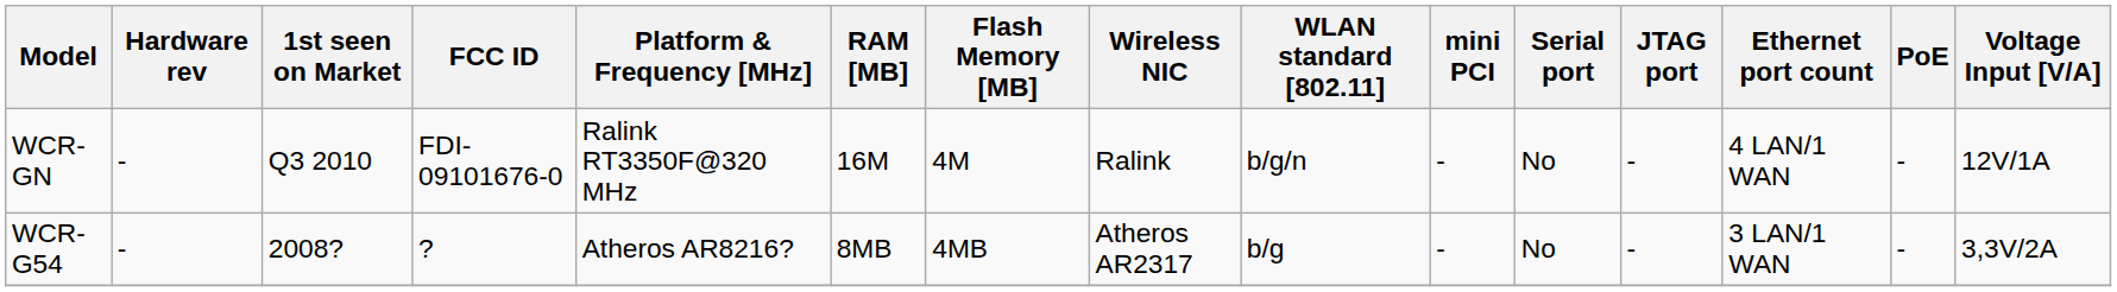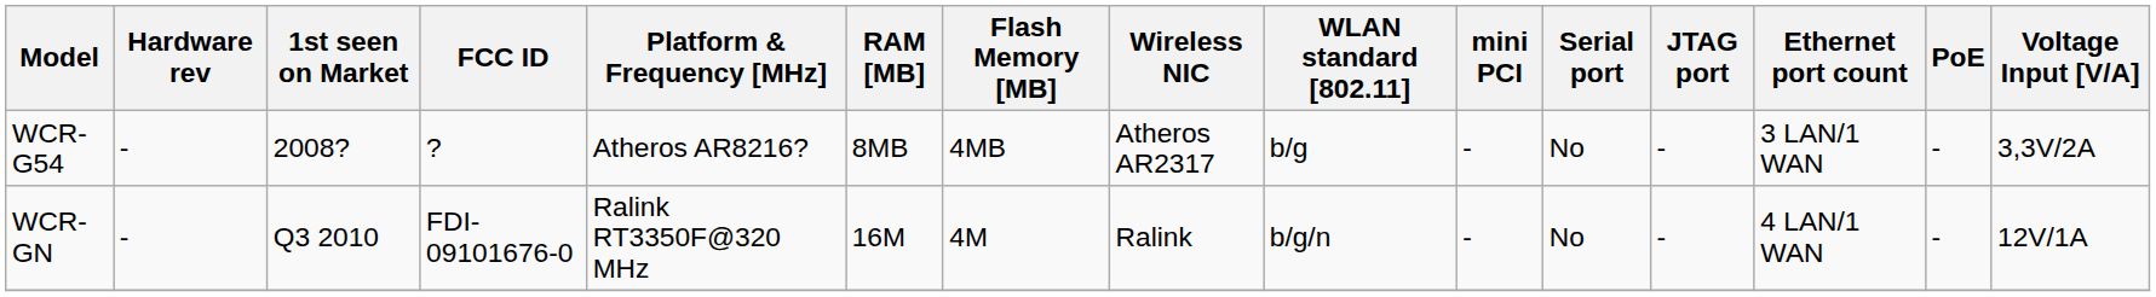 <table class="wikitable sortable">
 <tr>
 <th>Model</th>
 <th>Hardware rev</th>
 <th>1st seen on Market</th>
 <th>FCC ID</th>
 <th>Platform & Frequency [MHz]</th>
 <th>RAM [MB]</th>
 <th>Flash Memory [MB]</th>
 <th>Wireless NIC</th>
 <th>WLAN standard [802.11]</th>
 <th>mini PCI</th>
 <th>Serial port</th>
 <th>JTAG port</th>
 <th>Ethernet port count</th>
 <th>PoE</th>
 <th>Voltage Input [V/A]</th>
 </tr>
 <tr>
+<td>WCR-G54</td>
+<td>-</td>
+<td>2008?</td>
+<td>?</td>
+<td>Atheros AR8216?</td>
+<td>8MB</td>
+<td>4MB</td>
+<td>Atheros AR2317</td>
+<td>b/g</td>
+<td>-</td>
+<td>No</td>
+<td>-</td>
+<td>3 LAN/1 WAN</td>
+<td>-</td>
+<td>3,3V/2A</td>
+</tr>
+<tr>
 <td>WCR-GN</td>
 <td>-</td>
 <td>Q3 2010</td>
 <td>FDI-09101676-0</td>
 <td>Ralink RT3350F@320 MHz</td>
 <td>16M</td>
 <td>4M</td>
 <td>Ralink</td>
 <td>b/g/n</td>
 <td>-</td>
 <td>No</td>
 <td>-</td>
 <td>4 LAN/1 WAN</td>
 <td>-</td>
 <td>12V/1A</td>
 </tr>
 <tr>
-<td>WCR-G54</td>
-<td>-</td>
-<td>2008?</td>
-<td>?</td>
-<td>Atheros AR8216?</td>
-<td>8MB</td>
-<td>4MB</td>
-<td>Atheros AR2317</td>
-<td>b/g</td>
-<td>-</td>
-<td>No</td>
-<td>-</td>
-<td>3 LAN/1 WAN</td>
-<td>-</td>
-<td>3,3V/2A</td>
-</tr>
-<tr>
 </tr>
 </table>
